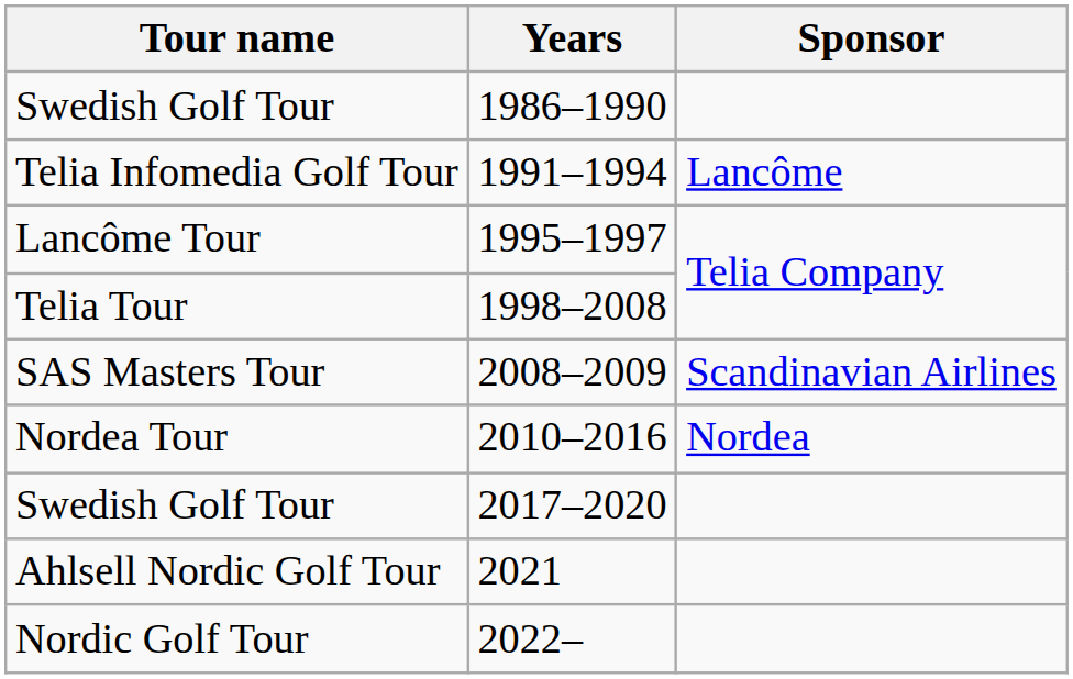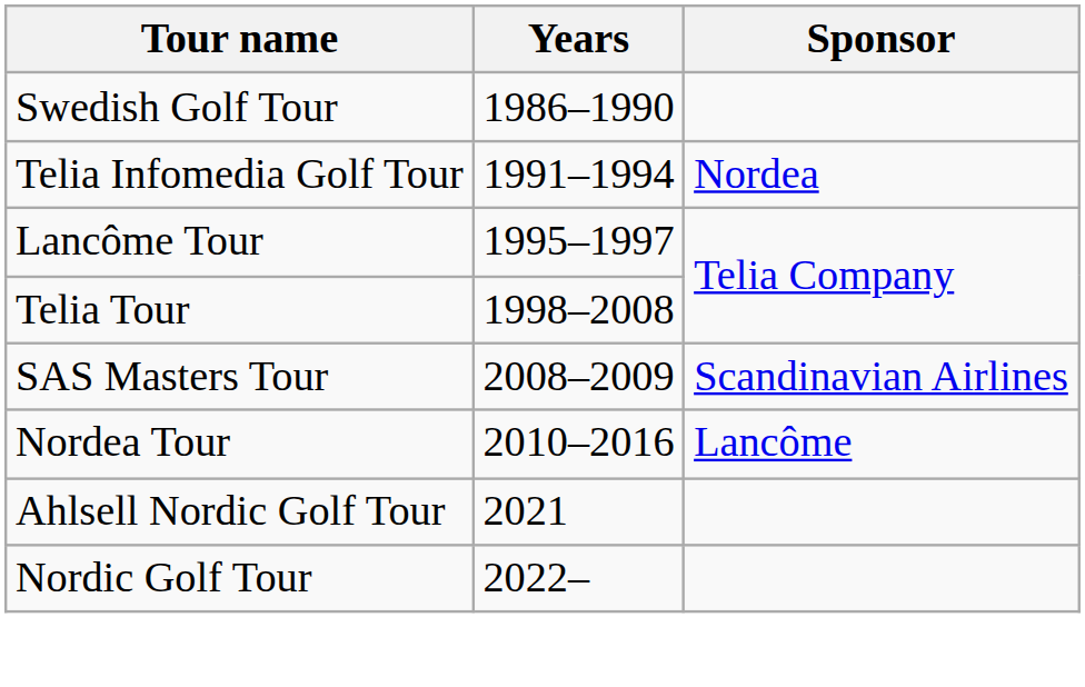 <table class=wikitable>
 <tr>
 <th>Tour name</th>
 <th>Years</th>
 <th>Sponsor</th>
 </tr>
 <tr>
 <td>Swedish Golf Tour</td>
 <td>1986–1990</td>
 <td></td>
 </tr>
 <tr>
 <td>Telia Infomedia Golf Tour</td>
 <td>1991–1994</td>
-<td><a href='#'>Lancôme</a></td>
+<td><a href='#'>Nordea</a></td>
 </tr>
 <tr>
 <td>Lancôme Tour</td>
 <td>1995–1997</td>
 <td rowspan=2><a href='#'>Telia Company</a></td>
 </tr>
 <tr>
 <td>Telia Tour</td>
 <td>1998–2008</td>
 </tr>
 <tr>
 <td>SAS Masters Tour</td>
 <td>2008–2009</td>
 <td><a href='#'>Scandinavian Airlines</a></td>
 </tr>
 <tr>
 <td>Nordea Tour</td>
 <td>2010–2016</td>
-<td><a href='#'>Nordea</a></td>
-</tr>
-<tr>
-<td>Swedish Golf Tour</td>
-<td>2017–2020</td>
-<td></td>
+<td><a href='#'>Lancôme</a></td>
 </tr>
 <tr>
 <td>Ahlsell Nordic Golf Tour</td>
 <td align=left>2021</td>
 <td></td>
 </tr>
 <tr>
 <td>Nordic Golf Tour</td>
 <td align=left>2022–</td>
 <td></td>
 </tr>
 </table>
